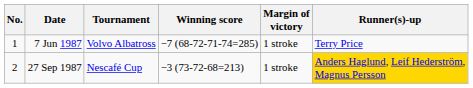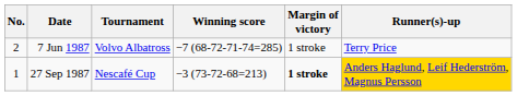 <table class="wikitable" style="font-size:95%;">
 <tr>
 <th>No.</th>
 <th>Date</th>
 <th>Tournament</th>
 <th>Winning score</th>
 <th>Margin of<br>victory</th>
 <th>Runner(s)-up</th>
 </tr>
 <tr>
-<td align=center>1</td>
+<td align=center>2</td>
 <td align=right>7 Jun <a href='#'>1987</a></td>
 <td><a href='#'>Volvo Albatross</a></td>
 <td>−7 (68-72-71-74=285)</td>
 <td>1 stroke</td>
 <td> <a href='#'>Terry Price</a></td>
 </tr>
 <tr>
-<td align=center>2</td>
+<td align=center>1</td>
 <td align=right>27 Sep 1987</td>
 <td><a href='#'>Nescafé Cup</a></td>
 <td>−3 (73-72-68=213)</td>
-<td>1 stroke</td>
+<td><strong>1 stroke</strong></td>
 <td style="background: gold;"> <a href='#'>Anders Haglund</a>,  <a href='#'>Leif Hederström</a>,<br> <a href='#'>Magnus Persson</a></td>
 </tr>
 </table>
